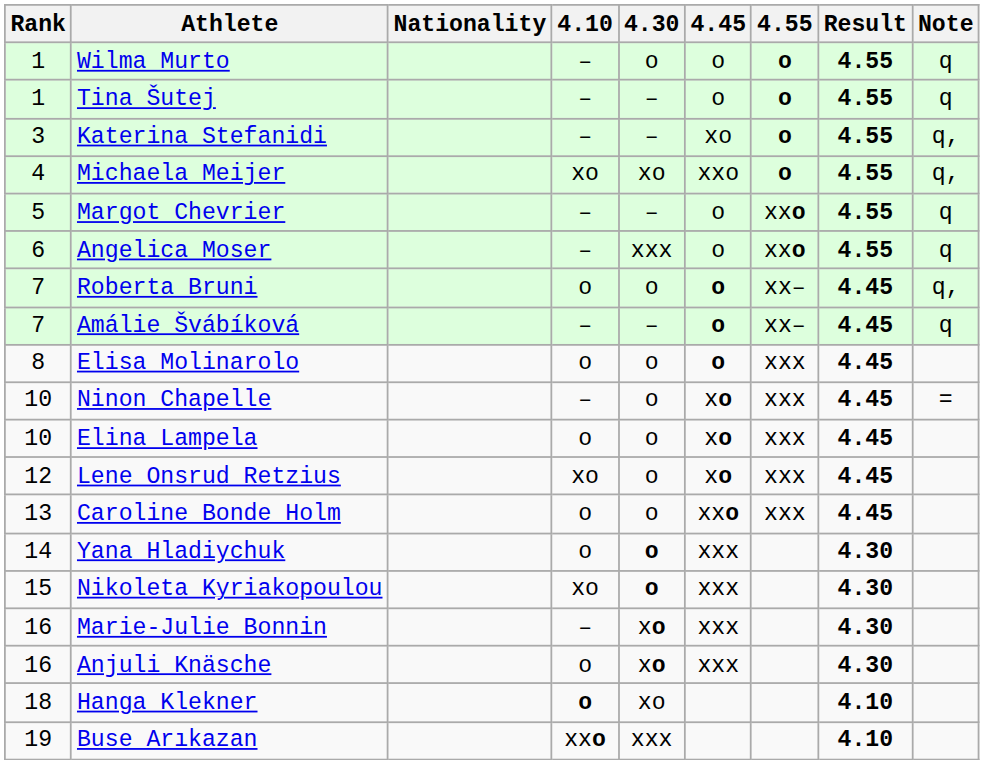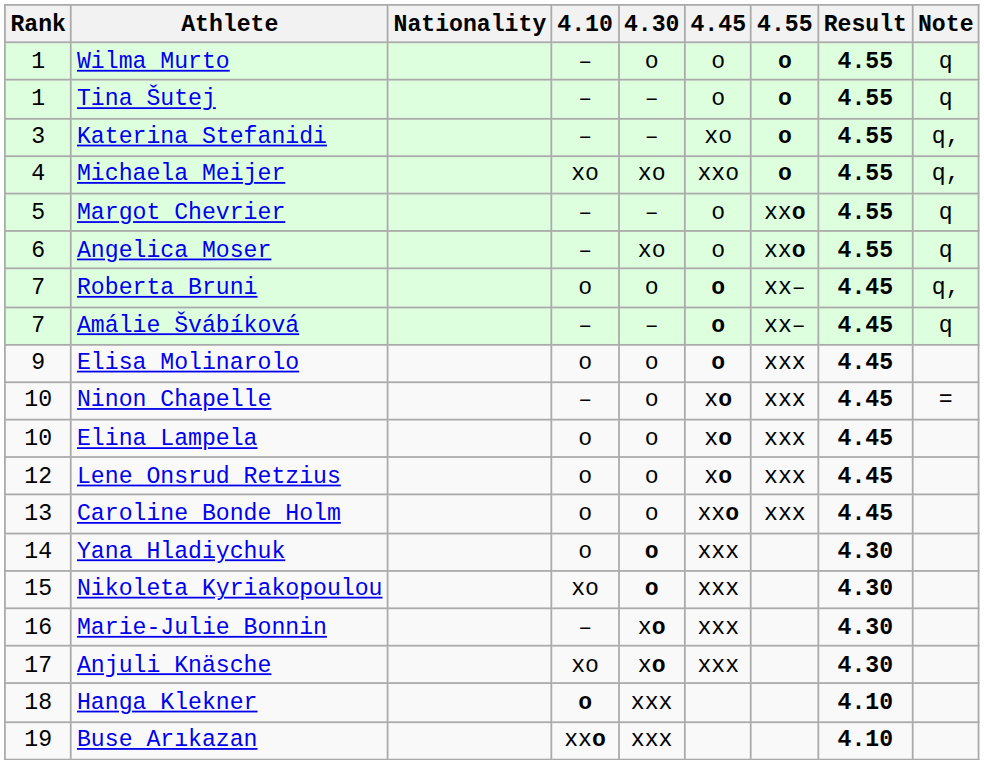 <table class="wikitable sortable" style="text-align:center">
 <tr>
 <th>Rank</th>
 <th>Athlete</th>
 <th>Nationality</th>
 <th>4.10</th>
 <th>4.30</th>
 <th>4.45</th>
 <th>4.55</th>
 <th>Result</th>
 <th>Note</th>
 </tr>
 <tr bgcolor=ddffdd>
 <td>1</td>
 <td align=left><a href='#'>Wilma Murto</a></td>
 <td align=left></td>
 <td>–</td>
 <td>o</td>
 <td>o</td>
 <td><strong>o</strong></td>
 <td><strong>4.55</strong></td>
 <td>q</td>
 </tr>
 <tr bgcolor=ddffdd>
 <td>1</td>
 <td align=left><a href='#'>Tina Šutej</a></td>
 <td align=left></td>
 <td>–</td>
 <td>–</td>
 <td>o</td>
 <td><strong>o</strong></td>
 <td><strong>4.55</strong></td>
 <td>q</td>
 </tr>
 <tr bgcolor=ddffdd>
 <td>3</td>
 <td align=left><a href='#'>Katerina Stefanidi</a></td>
 <td align=left></td>
 <td>–</td>
 <td>–</td>
 <td>xo</td>
 <td><strong>o</strong></td>
 <td><strong>4.55</strong></td>
 <td>q, </td>
 </tr>
 <tr bgcolor=ddffdd>
 <td>4</td>
 <td align=left><a href='#'>Michaela Meijer</a></td>
 <td align=left></td>
 <td>xo</td>
 <td>xo</td>
 <td>xxo</td>
 <td><strong>o</strong></td>
 <td><strong>4.55</strong></td>
 <td>q, </td>
 </tr>
 <tr bgcolor=ddffdd>
 <td>5</td>
 <td align=left><a href='#'>Margot Chevrier</a></td>
 <td align=left></td>
 <td>–</td>
 <td>–</td>
 <td>o</td>
 <td>xx<strong>o</strong></td>
 <td><strong>4.55</strong></td>
 <td>q</td>
 </tr>
 <tr bgcolor=ddffdd>
 <td>6</td>
 <td align=left><a href='#'>Angelica Moser</a></td>
 <td align=left></td>
 <td>–</td>
-<td>xxx</td>
+<td>xo</td>
 <td>o</td>
 <td>xx<strong>o</strong></td>
 <td><strong>4.55</strong></td>
 <td>q</td>
 </tr>
 <tr bgcolor=ddffdd>
 <td>7</td>
 <td align=left><a href='#'>Roberta Bruni</a></td>
 <td align=left></td>
 <td>o</td>
 <td>o</td>
 <td><strong>o</strong></td>
 <td>xx–</td>
 <td><strong>4.45</strong></td>
 <td>q, </td>
 </tr>
 <tr bgcolor=ddffdd>
 <td>7</td>
 <td align=left><a href='#'>Amálie Švábíková</a></td>
 <td align=left></td>
 <td>–</td>
 <td>–</td>
 <td><strong>o</strong></td>
 <td>xx–</td>
 <td><strong>4.45</strong></td>
 <td>q</td>
 </tr>
 <tr>
-<td>8</td>
+<td>9</td>
 <td align=left><a href='#'>Elisa Molinarolo</a></td>
 <td align=left></td>
 <td>o</td>
 <td>o</td>
 <td><strong>o</strong></td>
 <td>xxx</td>
 <td><strong>4.45</strong></td>
 <td></td>
 </tr>
 <tr>
 <td>10</td>
 <td align=left><a href='#'>Ninon Chapelle</a></td>
 <td align=left></td>
 <td>–</td>
 <td>o</td>
 <td>x<strong>o</strong></td>
 <td>xxx</td>
 <td><strong>4.45</strong></td>
 <td>=</td>
 </tr>
 <tr>
 <td>10</td>
 <td align=left><a href='#'>Elina Lampela</a></td>
 <td align=left></td>
 <td>o</td>
 <td>o</td>
 <td>x<strong>o</strong></td>
 <td>xxx</td>
 <td><strong>4.45</strong></td>
 <td></td>
 </tr>
 <tr>
 <td>12</td>
 <td align=left><a href='#'>Lene Onsrud Retzius</a></td>
 <td align=left></td>
-<td>xo</td>
+<td>o</td>
 <td>o</td>
 <td>x<strong>o</strong></td>
 <td>xxx</td>
 <td><strong>4.45</strong></td>
 <td></td>
 </tr>
 <tr>
 <td>13</td>
 <td align=left><a href='#'>Caroline Bonde Holm</a></td>
 <td align=left></td>
 <td>o</td>
 <td>o</td>
 <td>xx<strong>o</strong></td>
 <td>xxx</td>
 <td><strong>4.45</strong></td>
 <td></td>
 </tr>
 <tr>
 <td>14</td>
 <td align=left><a href='#'>Yana Hladiychuk</a></td>
 <td align=left></td>
 <td>o</td>
 <td><strong>o</strong></td>
 <td>xxx</td>
 <td></td>
 <td><strong>4.30</strong></td>
 <td></td>
 </tr>
 <tr>
 <td>15</td>
 <td align=left><a href='#'>Nikoleta Kyriakopoulou</a></td>
 <td align=left></td>
 <td>xo</td>
 <td><strong>o</strong></td>
 <td>xxx</td>
 <td></td>
 <td><strong>4.30</strong></td>
 <td></td>
 </tr>
 <tr>
 <td>16</td>
 <td align=left><a href='#'>Marie-Julie Bonnin</a></td>
 <td align=left></td>
 <td>–</td>
 <td>x<strong>o</strong></td>
 <td>xxx</td>
 <td></td>
 <td><strong>4.30</strong></td>
 <td></td>
 </tr>
 <tr>
-<td>16</td>
+<td>17</td>
 <td align=left><a href='#'>Anjuli Knäsche</a></td>
 <td align=left></td>
-<td>o</td>
+<td>xo</td>
 <td>x<strong>o</strong></td>
 <td>xxx</td>
 <td></td>
 <td><strong>4.30</strong></td>
 <td></td>
 </tr>
 <tr>
 <td>18</td>
 <td align=left><a href='#'>Hanga Klekner</a></td>
 <td align=left></td>
 <td><strong>o</strong></td>
-<td>xo</td>
+<td>xxx</td>
 <td></td>
 <td></td>
 <td><strong>4.10</strong></td>
 <td></td>
 </tr>
 <tr>
 <td>19</td>
 <td align=left><a href='#'>Buse Arıkazan</a></td>
 <td align=left></td>
 <td>xx<strong>o</strong></td>
 <td>xxx</td>
 <td></td>
 <td></td>
 <td><strong>4.10</strong></td>
 <td></td>
 </tr>
 </table>
